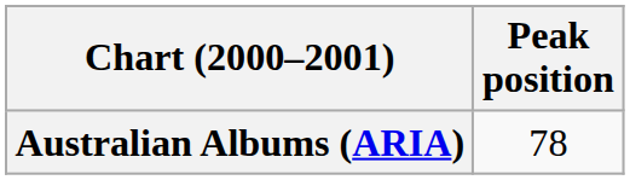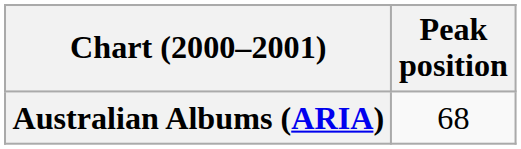 <table class="wikitable plainrowheaders" style="text-align:center">
 <tr>
 <th scope="col">Chart (2000–2001)</th>
 <th scope="col">Peak<br>position</th>
 </tr>
 <tr>
 <th scope="row">Australian Albums (<a href='#'>ARIA</a>)</th>
-<td>78</td>
+<td>68</td>
 </tr>
 </table>
